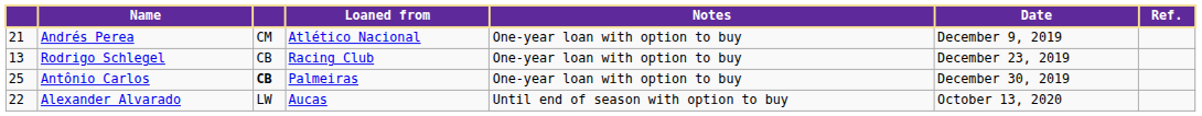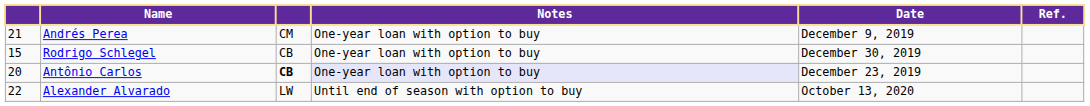 <table class="wikitable" style="width:90%; text-align:center; font-size:95%; text-align:left;">
 <tr>
 <th style="background:#5E299A; color:white; border:2px solid #F8E196;"></th>
 <th style="background:#5E299A; color:white; border:2px solid #F8E196;">Name</th>
 <th style="background:#5E299A; color:white; border:2px solid #F8E196;"></th>
-<th style="background:#5E299A; color:white; border:2px solid #F8E196;">Loaned from</th>
 <th style="background:#5E299A; color:white; border:2px solid #F8E196;">Notes</th>
 <th style="background:#5E299A; color:white; border:2px solid #F8E196;">Date</th>
 <th style="background:#5E299A; color:white; border:2px solid #F8E196;">Ref.</th>
 </tr>
 <tr>
 <td>21</td>
 <td> <a href='#'>Andrés Perea</a></td>
 <td>CM</td>
-<td> <a href='#'>Atlético Nacional</a></td>
 <td>One-year loan with option to buy</td>
 <td>December 9, 2019</td>
 <td></td>
 </tr>
 <tr>
-<td>13</td>
+<td>15</td>
 <td> <a href='#'>Rodrigo Schlegel</a></td>
 <td>CB</td>
-<td> <a href='#'>Racing Club</a></td>
 <td>One-year loan with option to buy</td>
-<td>December 23, 2019</td>
+<td>December 30, 2019</td>
 <td></td>
 </tr>
 <tr>
-<td>25</td>
+<td>20</td>
 <td> <a href='#'>Antônio Carlos</a></td>
 <td><strong>CB</strong></td>
-<td> <a href='#'>Palmeiras</a></td>
-<td>One-year loan with option to buy</td>
-<td>December 30, 2019</td>
+<td style="background: lavender;">One-year loan with option to buy</td>
+<td>December 23, 2019</td>
 <td></td>
 </tr>
 <tr>
 <td>22</td>
 <td> <a href='#'>Alexander Alvarado</a></td>
 <td>LW</td>
-<td> <a href='#'>Aucas</a></td>
 <td>Until end of season with option to buy</td>
 <td>October 13, 2020</td>
 <td></td>
 </tr>
 </table>
